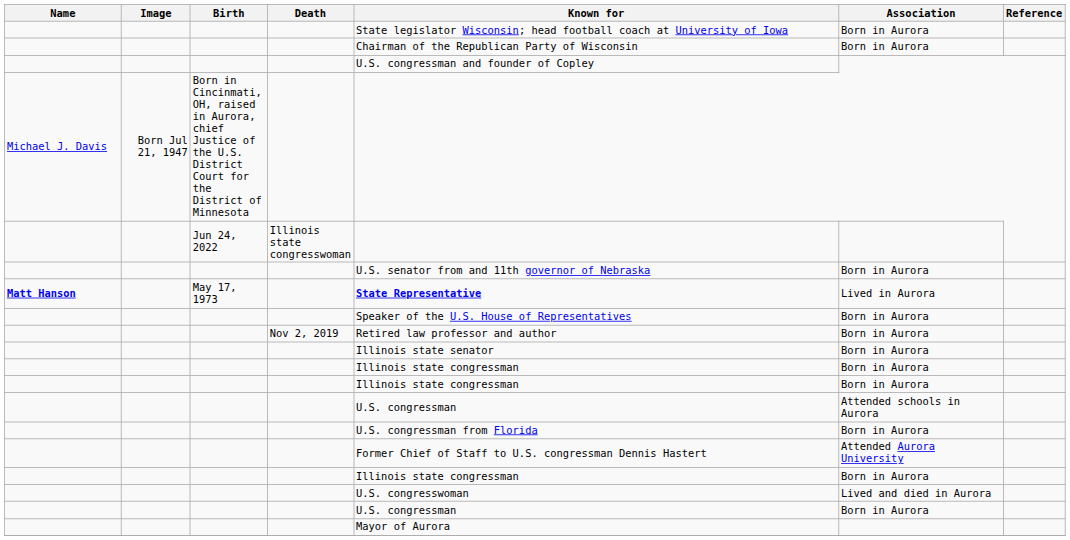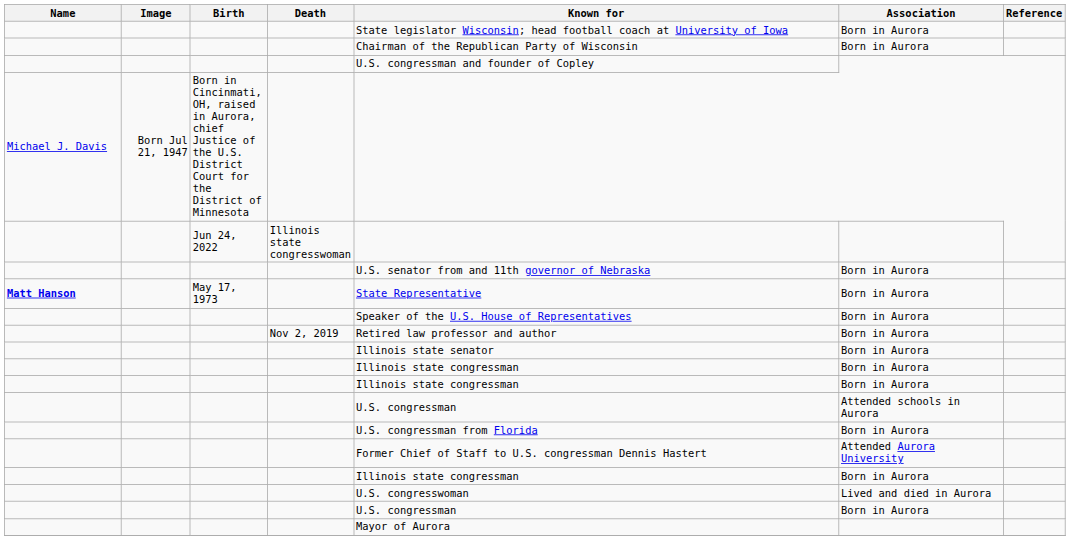 <table class="wikitable sortable">
 <tr>
 <th scope="col" width="140">Name</th>
 <th scope="col" width="80" class="unsortable">Image</th>
 <th scope="col" width="90">Birth</th>
 <th scope="col" width="90">Death</th>
 <th scope="col" width="600" class="unsortable">Known for</th>
 <th scope="col" width="200" class="unsortable">Association</th>
 <th scope="col" width="30" class="unsortable">Reference</th>
 </tr>
 <tr>
 <td></td>
 <td></td>
 <td align=right></td>
 <td align=right></td>
 <td>State legislator <a href='#'>Wisconsin</a>; head football coach at <a href='#'>University of Iowa</a></td>
 <td>Born in Aurora</td>
 <td align="center"></td>
 </tr>
 <tr>
 <td></td>
 <td></td>
 <td align=right></td>
 <td align=right></td>
 <td>Chairman of the Republican Party of Wisconsin</td>
 <td>Born in Aurora</td>
 <td align="center"></td>
 </tr>
 <tr>
 <td></td>
 <td></td>
 <td align=right></td>
 <td align=right></td>
 <td>U.S. congressman and founder of Copley</td>
 </tr>
 <tr>
 <td><a href='#'>Michael J. Davis</a></td>
 <td align=right>Born Jul 21, 1947</td>
 <td>Born in Cincinmati, OH, raised in Aurora, chief Justice of the U.S. District Court for the District of Minnesota</td>
 <td align="center"></td>
 </tr>
 <tr>
 <td></td>
 <td align=right></td>
 <td>Jun 24, 2022</td>
 <td>Illinois state congresswoman</td>
 <td></td>
 <td align="center"></td>
 </tr>
 <tr>
 <td></td>
 <td></td>
 <td align=right></td>
 <td align=right></td>
 <td>U.S. senator from and 11th <a href='#'>governor of Nebraska</a></td>
 <td>Born in Aurora</td>
 <td align="center"></td>
 </tr>
 <tr>
 <td><strong><a href='#'>Matt Hanson</a></strong></td>
 <td></td>
 <td>May 17, 1973</td>
 <td></td>
-<td><strong><a href='#'>State Representative</a></strong></td>
-<td>Lived in Aurora</td>
+<td><a href='#'>State Representative</a></td>
+<td>Born in Aurora</td>
 <td></td>
 </tr>
 <tr>
 <td></td>
 <td></td>
 <td align=right></td>
 <td></td>
 <td>Speaker of the <a href='#'>U.S. House of Representatives</a></td>
 <td>Born in Aurora</td>
 <td align="center"></td>
 </tr>
 <tr>
 <td></td>
 <td></td>
 <td align=right></td>
 <td>Nov 2, 2019</td>
 <td>Retired law professor and author</td>
 <td>Born in Aurora</td>
 <td align="center"></td>
 </tr>
 <tr>
 <td></td>
 <td></td>
 <td align=right></td>
 <td></td>
 <td>Illinois state senator</td>
 <td>Born in Aurora</td>
 <td align="center"></td>
 </tr>
 <tr>
 <td></td>
 <td></td>
 <td align=right></td>
 <td></td>
 <td>Illinois state congressman</td>
 <td>Born in Aurora</td>
 <td align="center"></td>
 </tr>
 <tr>
 <td></td>
 <td></td>
 <td align=right></td>
 <td></td>
 <td>Illinois state congressman</td>
 <td>Born in Aurora</td>
 <td align="center"></td>
 </tr>
 <tr>
 <td></td>
 <td></td>
 <td align=right></td>
 <td align=right></td>
 <td>U.S. congressman</td>
 <td>Attended schools in Aurora</td>
 <td align="center"></td>
 </tr>
 <tr>
 <td></td>
 <td></td>
 <td align=right></td>
 <td></td>
 <td>U.S. congressman from <a href='#'>Florida</a></td>
 <td>Born in Aurora</td>
 <td align="center"></td>
 </tr>
 <tr>
 <td></td>
 <td></td>
 <td align=right></td>
 <td></td>
 <td>Former Chief of Staff to U.S. congressman Dennis Hastert</td>
 <td>Attended <a href='#'>Aurora University</a></td>
 <td align="center"></td>
 </tr>
 <tr>
 <td></td>
 <td></td>
 <td align=right></td>
 <td></td>
 <td>Illinois state congressman</td>
 <td>Born in Aurora</td>
 <td align="center"></td>
 </tr>
 <tr>
 <td></td>
 <td></td>
 <td align=right></td>
 <td align=right></td>
 <td>U.S. congresswoman</td>
 <td>Lived and died in Aurora</td>
 <td align="center"></td>
 </tr>
 <tr>
 <td></td>
 <td></td>
 <td align=right></td>
 <td align=right></td>
 <td>U.S. congressman</td>
 <td>Born in Aurora</td>
 <td align="center"></td>
 </tr>
 <tr>
 <td></td>
 <td></td>
 <td align=right></td>
 <td align=right></td>
 <td>Mayor of Aurora</td>
 <td></td>
 <td align="center"></td>
 </tr>
 <tr>
 </tr>
 </table>
